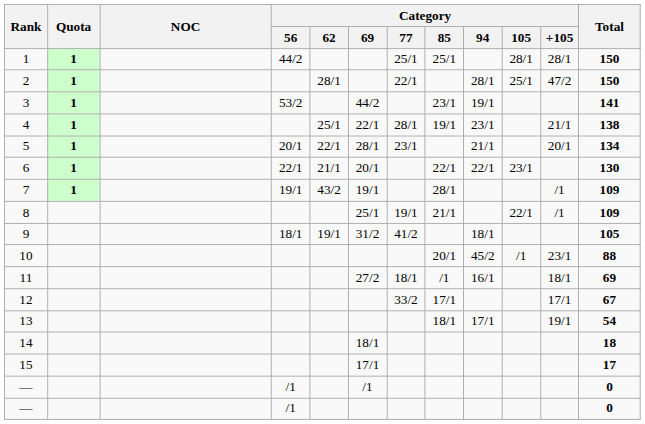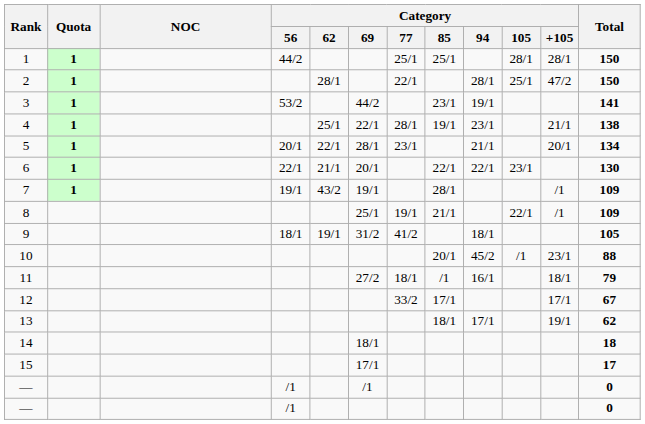 <table class="wikitable" style="text-align:center; font-size:90%">
 <tr>
 <th rowspan=2 width=40>Rank</th>
 <th rowspan=2 width=50>Quota</th>
 <th rowspan=2 width=180>NOC</th>
 <th colspan=8>Category</th>
 <th rowspan=2 width=60>Total</th>
 </tr>
 <tr>
 <th width=35>56</th>
 <th width=35>62</th>
 <th width=35>69</th>
 <th width=35>77</th>
 <th width=35>85</th>
 <th width=35>94</th>
 <th width=35>105</th>
 <th width=35>+105</th>
 </tr>
 <tr>
 <td>1</td>
 <td bgcolor=#ccffcc><strong>1</strong></td>
 <td align=left></td>
 <td>44/2</td>
 <td></td>
 <td></td>
 <td>25/1</td>
 <td>25/1</td>
 <td></td>
 <td>28/1</td>
 <td>28/1</td>
 <td><strong>150</strong></td>
 </tr>
 <tr>
 <td>2</td>
 <td bgcolor=#ccffcc><strong>1</strong></td>
 <td align=left></td>
 <td></td>
 <td>28/1</td>
 <td></td>
 <td>22/1</td>
 <td></td>
 <td>28/1</td>
 <td>25/1</td>
 <td>47/2</td>
 <td><strong>150</strong></td>
 </tr>
 <tr>
 <td>3</td>
 <td bgcolor=#ccffcc><strong>1</strong></td>
 <td align=left></td>
 <td>53/2</td>
 <td></td>
 <td>44/2</td>
 <td></td>
 <td>23/1</td>
 <td>19/1</td>
 <td></td>
 <td></td>
 <td><strong>141</strong></td>
 </tr>
 <tr>
 <td>4</td>
 <td bgcolor=#ccffcc><strong>1</strong></td>
 <td align=left></td>
 <td></td>
 <td>25/1</td>
 <td>22/1</td>
 <td>28/1</td>
 <td>19/1</td>
 <td>23/1</td>
 <td></td>
 <td>21/1</td>
 <td><strong>138</strong></td>
 </tr>
 <tr>
 <td>5</td>
 <td bgcolor=#ccffcc><strong>1</strong></td>
 <td align=left></td>
 <td>20/1</td>
 <td>22/1</td>
 <td>28/1</td>
 <td>23/1</td>
 <td></td>
 <td>21/1</td>
 <td></td>
 <td>20/1</td>
 <td><strong>134</strong></td>
 </tr>
 <tr>
 <td>6</td>
 <td bgcolor=#ccffcc><strong>1</strong></td>
 <td align=left></td>
 <td>22/1</td>
 <td>21/1</td>
 <td>20/1</td>
 <td></td>
 <td>22/1</td>
 <td>22/1</td>
 <td>23/1</td>
 <td></td>
 <td><strong>130</strong></td>
 </tr>
 <tr>
 <td>7</td>
 <td bgcolor=#ccffcc><strong>1</strong></td>
 <td align=left></td>
 <td>19/1</td>
 <td>43/2</td>
 <td>19/1</td>
 <td></td>
 <td>28/1</td>
 <td></td>
 <td></td>
 <td>/1</td>
 <td><strong>109</strong></td>
 </tr>
 <tr>
 <td>8</td>
 <td></td>
 <td align=left></td>
 <td></td>
 <td></td>
 <td>25/1</td>
 <td>19/1</td>
 <td>21/1</td>
 <td></td>
 <td>22/1</td>
 <td>/1</td>
 <td><strong>109</strong></td>
 </tr>
 <tr>
 <td>9</td>
 <td></td>
 <td align=left></td>
 <td>18/1</td>
 <td>19/1</td>
 <td>31/2</td>
 <td>41/2</td>
 <td></td>
 <td>18/1</td>
 <td></td>
 <td></td>
 <td><strong>105</strong></td>
 </tr>
 <tr>
 <td>10</td>
 <td></td>
 <td align=left></td>
 <td></td>
 <td></td>
 <td></td>
 <td></td>
 <td>20/1</td>
 <td>45/2</td>
 <td>/1</td>
 <td>23/1</td>
 <td><strong>88</strong></td>
 </tr>
 <tr>
 <td>11</td>
 <td></td>
 <td align=left></td>
 <td></td>
 <td></td>
 <td>27/2</td>
 <td>18/1</td>
 <td>/1</td>
 <td>16/1</td>
 <td></td>
 <td>18/1</td>
-<td><strong>69</strong></td>
+<td><strong>79</strong></td>
 </tr>
 <tr>
 <td>12</td>
 <td></td>
 <td align=left></td>
 <td></td>
 <td></td>
 <td></td>
 <td>33/2</td>
 <td>17/1</td>
 <td></td>
 <td></td>
 <td>17/1</td>
 <td><strong>67</strong></td>
 </tr>
 <tr>
 <td>13</td>
 <td></td>
 <td align=left></td>
 <td></td>
 <td></td>
 <td></td>
 <td></td>
 <td>18/1</td>
 <td>17/1</td>
 <td></td>
 <td>19/1</td>
-<td><strong>54</strong></td>
+<td><strong>62</strong></td>
 </tr>
 <tr>
 <td>14</td>
 <td></td>
 <td align=left></td>
 <td></td>
 <td></td>
 <td>18/1</td>
 <td></td>
 <td></td>
 <td></td>
 <td></td>
 <td></td>
 <td><strong>18</strong></td>
 </tr>
 <tr>
 <td>15</td>
 <td></td>
 <td align=left></td>
 <td></td>
 <td></td>
 <td>17/1</td>
 <td></td>
 <td></td>
 <td></td>
 <td></td>
 <td></td>
 <td><strong>17</strong></td>
 </tr>
 <tr>
 <td>—</td>
 <td></td>
 <td align=left></td>
 <td>/1</td>
 <td></td>
 <td>/1</td>
 <td></td>
 <td></td>
 <td></td>
 <td></td>
 <td></td>
 <td><strong>0</strong></td>
 </tr>
 <tr>
 <td>—</td>
 <td></td>
 <td align=left></td>
 <td>/1</td>
 <td></td>
 <td></td>
 <td></td>
 <td></td>
 <td></td>
 <td></td>
 <td></td>
 <td><strong>0</strong></td>
 </tr>
 </table>
